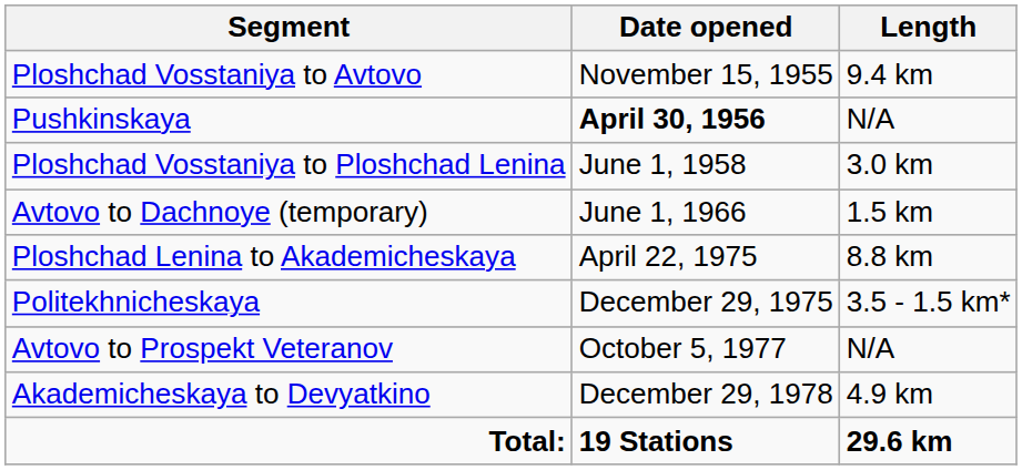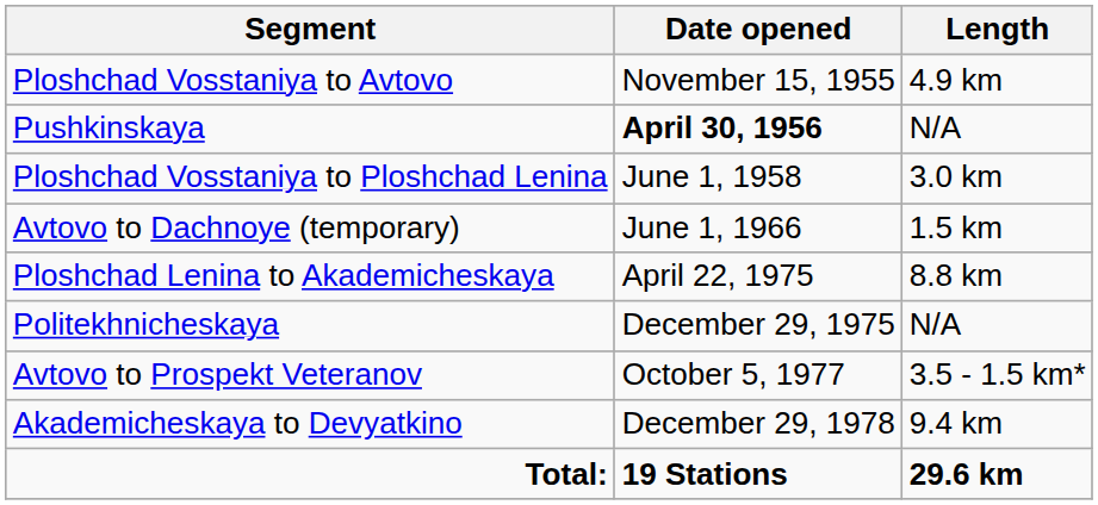 <table class="wikitable" style="border-collapse: collapse; text-align: left;">
 <tr>
 <th>Segment</th>
 <th>Date opened</th>
 <th>Length</th>
 </tr>
 <tr>
 <td><a href='#'>Ploshchad Vosstaniya</a> to <a href='#'>Avtovo</a></td>
 <td>November 15, 1955</td>
-<td>9.4 km</td>
+<td>4.9 km</td>
 </tr>
 <tr>
 <td><a href='#'>Pushkinskaya</a></td>
 <td><strong>April 30, 1956</strong></td>
 <td>N/A</td>
 </tr>
 <tr>
 <td><a href='#'>Ploshchad Vosstaniya</a> to <a href='#'>Ploshchad Lenina</a></td>
 <td>June 1, 1958</td>
 <td>3.0 km</td>
 </tr>
 <tr>
 <td><a href='#'>Avtovo</a> to <a href='#'>Dachnoye</a> (temporary)</td>
 <td>June 1, 1966</td>
 <td>1.5 km</td>
 </tr>
 <tr>
 <td><a href='#'>Ploshchad Lenina</a> to <a href='#'>Akademicheskaya</a></td>
 <td>April 22, 1975</td>
 <td>8.8 km</td>
 </tr>
 <tr>
 <td><a href='#'>Politekhnicheskaya</a></td>
 <td>December 29, 1975</td>
-<td>3.5 - 1.5 km*</td>
+<td>N/A</td>
 </tr>
 <tr>
 <td><a href='#'>Avtovo</a> to <a href='#'>Prospekt Veteranov</a></td>
 <td>October 5, 1977</td>
-<td>N/A</td>
+<td>3.5 - 1.5 km*</td>
 </tr>
 <tr>
 <td><a href='#'>Akademicheskaya</a> to <a href='#'>Devyatkino</a></td>
 <td>December 29, 1978</td>
-<td>4.9 km</td>
+<td>9.4 km</td>
 </tr>
 <tr>
 <td style="text-align:right"><strong>Total:</strong></td>
 <td><strong>19 Stations</strong></td>
 <td><strong>29.6 km</strong></td>
 </tr>
 </table>
